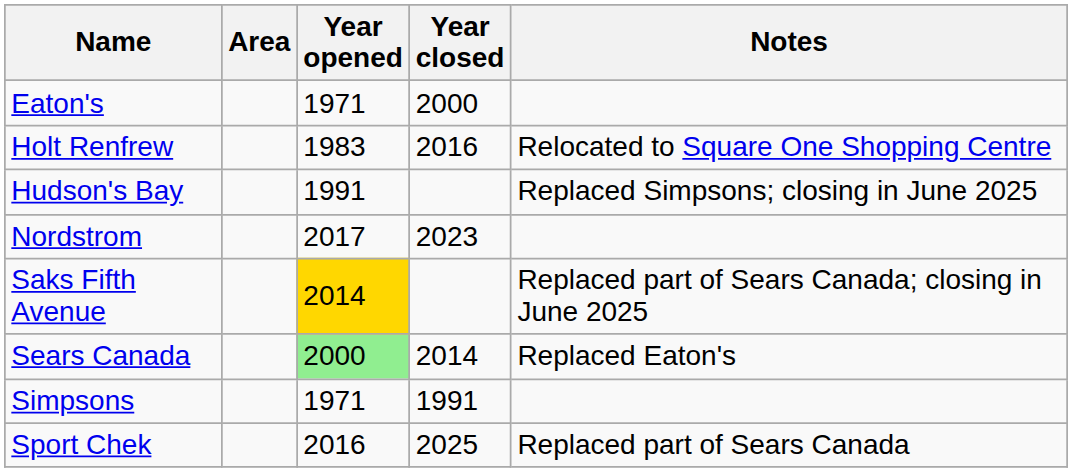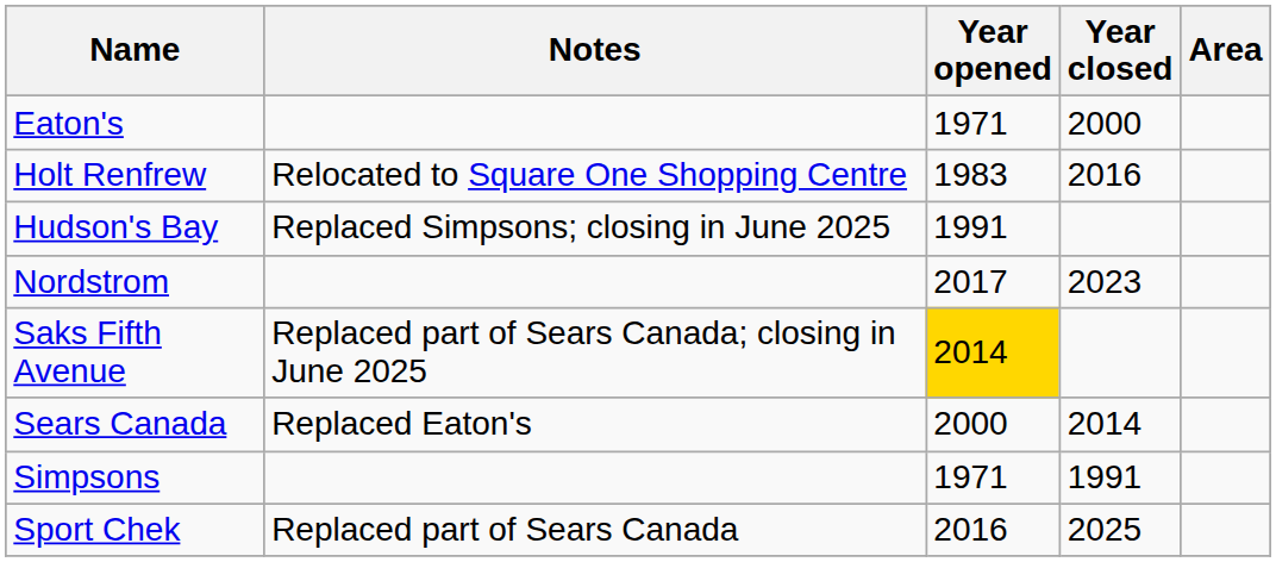 <table class="wikitable sortable">
 <tr>
 <th>Name</th>
-<th>Area</th>
+<th class="unsortable">Notes</th>
 <th>Year<br>opened</th>
 <th>Year<br>closed</th>
-<th class="unsortable">Notes</th>
+<th>Area</th>
 </tr>
 <tr>
 <td><a href='#'>Eaton's</a></td>
 <td></td>
 <td>1971</td>
 <td>2000</td>
 <td></td>
 </tr>
 <tr>
 <td><a href='#'>Holt Renfrew</a></td>
-<td></td>
+<td>Relocated to <a href='#'>Square One Shopping Centre</a></td>
 <td>1983</td>
 <td>2016</td>
-<td>Relocated to <a href='#'>Square One Shopping Centre</a></td>
+<td></td>
 </tr>
 <tr>
 <td><a href='#'>Hudson's Bay</a></td>
-<td></td>
+<td>Replaced Simpsons; closing in June 2025</td>
 <td>1991</td>
 <td></td>
-<td>Replaced Simpsons; closing in June 2025</td>
+<td></td>
 </tr>
 <tr>
 <td><a href='#'>Nordstrom</a></td>
 <td></td>
 <td>2017</td>
 <td>2023</td>
 <td></td>
 </tr>
 <tr>
 <td><a href='#'>Saks Fifth Avenue</a></td>
-<td></td>
+<td>Replaced part of Sears Canada; closing in June 2025</td>
 <td style="background: gold;">2014</td>
 <td></td>
-<td>Replaced part of Sears Canada; closing in June 2025</td>
+<td></td>
 </tr>
 <tr>
 <td><a href='#'>Sears Canada</a></td>
+<td>Replaced Eaton's</td>
+<td>2000</td>
+<td>2014</td>
 <td></td>
-<td style="background: lightgreen;">2000</td>
-<td>2014</td>
-<td>Replaced Eaton's</td>
 </tr>
 <tr>
 <td><a href='#'>Simpsons</a></td>
 <td></td>
 <td>1971</td>
 <td>1991</td>
 <td></td>
 </tr>
 <tr>
 <td><a href='#'>Sport Chek</a></td>
-<td></td>
+<td>Replaced part of Sears Canada</td>
 <td>2016</td>
 <td>2025</td>
-<td>Replaced part of Sears Canada</td>
+<td></td>
 </tr>
 </table>
